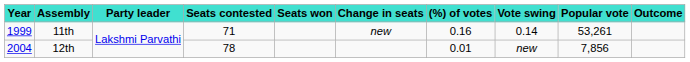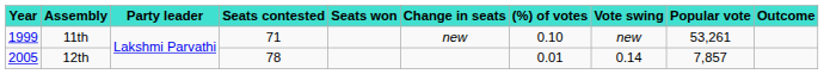 <table class="wikitable sortable" style="text-align:center">
 <tr>
 <th style="background-color:#40e0d0;color:black">Year</th>
 <th style="background-color:#40e0d0;color:black">Assembly</th>
 <th style="background-color:#40e0d0;color:black">Party leader</th>
 <th style="background-color:#40e0d0;color:black">Seats contested</th>
 <th style="background-color:#40e0d0;color:black">Seats won</th>
 <th style="background-color:#40e0d0;color:black">Change in seats</th>
 <th style="background-color:#40e0d0;color:black">(%) of votes</th>
 <th style="background-color:#40e0d0;color:black">Vote swing</th>
 <th style="background-color:#40e0d0;color:black">Popular vote</th>
 <th style="background-color:#40e0d0;color:black">Outcome</th>
 </tr>
 <tr>
 <td><a href='#'>1999</a></td>
 <td>11th</td>
 <td rowspan=2><a href='#'>Lakshmi Parvathi</a></td>
 <td>71</td>
 <td></td>
 <td> <em>new</em></td>
-<td>0.16</td>
-<td> 0.14</td>
+<td>0.10</td>
+<td> <em>new</em></td>
 <td>53,261</td>
 <td></td>
 </tr>
 <tr>
-<td><a href='#'>2004</a></td>
+<td><a href='#'>2005</a></td>
 <td>12th</td>
 <td>78</td>
 <td></td>
 <td></td>
 <td>0.01</td>
-<td> <em>new</em></td>
-<td>7,856</td>
+<td> 0.14</td>
+<td>7,857</td>
 <td></td>
 </tr>
 </table>
